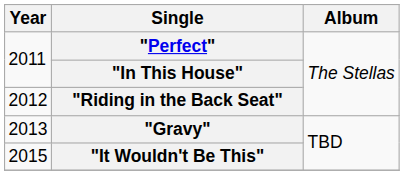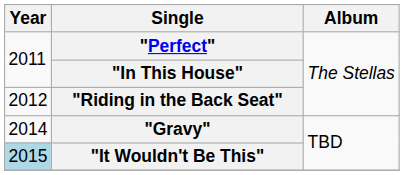 <table class="wikitable plainrowheaders">
 <tr>
 <th>Year</th>
 <th style="width:14em;">Single</th>
 <th>Album</th>
 </tr>
 <tr>
 <td rowspan="2">2011</td>
 <th scope="row">"<a href='#'>Perfect</a>"</th>
 <td rowspan="3"><em>The Stellas</em></td>
 </tr>
 <tr>
 <th scope="row">"In This House"</th>
 </tr>
 <tr>
 <td>2012</td>
 <th scope="row">"Riding in the Back Seat"</th>
 </tr>
 <tr>
-<td>2013</td>
+<td>2014</td>
 <th scope="row">"Gravy"</th>
 <td rowspan="2">TBD</td>
 </tr>
 <tr>
-<td>2015</td>
+<td style="background: lightblue;">2015</td>
 <th scope="row">"It Wouldn't Be This"</th>
 </tr>
 <tr>
 </tr>
 </table>
